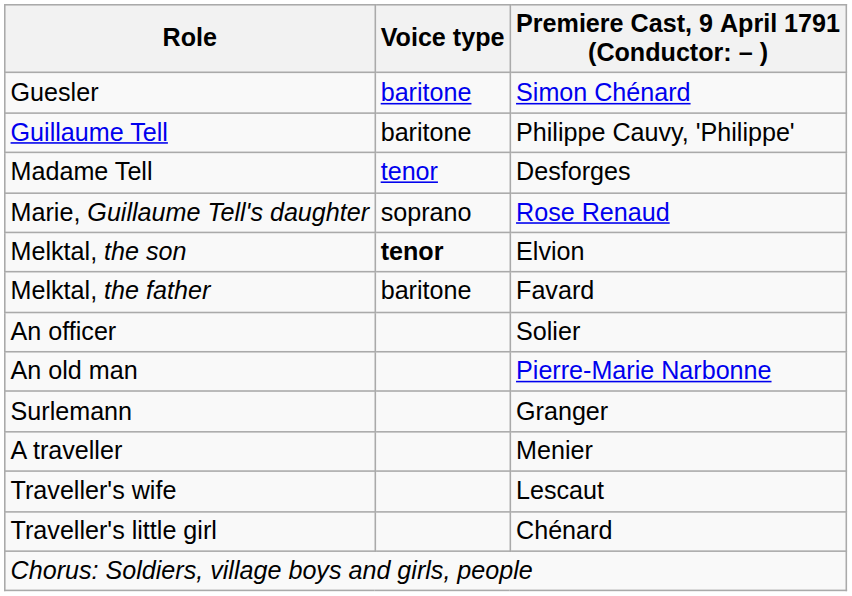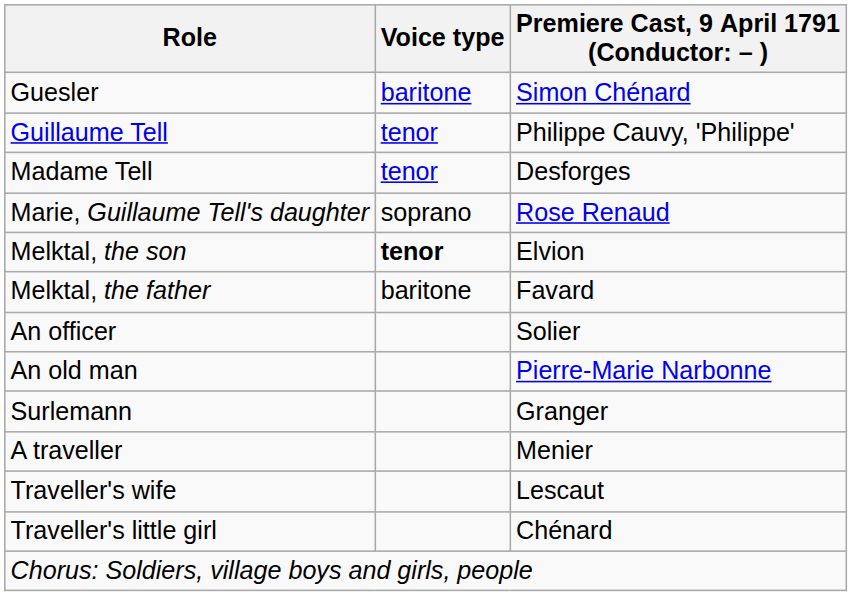 <table class="wikitable">
 <tr>
 <th>Role</th>
 <th>Voice type</th>
 <th>Premiere Cast, 9 April 1791<br>(Conductor: – )</th>
 </tr>
 <tr>
 <td>Guesler</td>
 <td><a href='#'>baritone</a></td>
 <td><a href='#'>Simon Chénard</a></td>
 </tr>
 <tr>
 <td><a href='#'>Guillaume Tell</a></td>
-<td>baritone</td>
+<td><a href='#'>tenor</a></td>
 <td>Philippe Cauvy, 'Philippe'</td>
 </tr>
 <tr>
 <td>Madame Tell</td>
 <td><a href='#'>tenor</a></td>
 <td>Desforges</td>
 </tr>
 <tr>
 <td>Marie, <em>Guillaume Tell's daughter</em></td>
 <td>soprano</td>
 <td><a href='#'>Rose Renaud</a></td>
 </tr>
 <tr>
 <td>Melktal, <em>the son </em></td>
 <td><strong>tenor</strong></td>
 <td>Elvion</td>
 </tr>
 <tr>
 <td>Melktal, <em>the father</em></td>
 <td>baritone</td>
 <td>Favard</td>
 </tr>
 <tr>
 <td>An officer</td>
 <td></td>
 <td>Solier</td>
 </tr>
 <tr>
 <td>An old man</td>
 <td></td>
 <td><a href='#'>Pierre-Marie Narbonne</a></td>
 </tr>
 <tr>
 <td>Surlemann</td>
 <td></td>
 <td>Granger</td>
 </tr>
 <tr>
 <td>A traveller</td>
 <td></td>
 <td>Menier</td>
 </tr>
 <tr>
 <td>Traveller's wife</td>
 <td></td>
 <td>Lescaut</td>
 </tr>
 <tr>
 <td>Traveller's little girl</td>
 <td></td>
 <td>Chénard</td>
 </tr>
 <tr>
 <td colspan="3"><em>Chorus: Soldiers, village boys and girls, people</em></td>
 </tr>
 </table>
